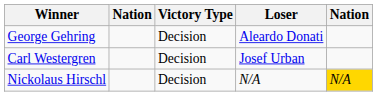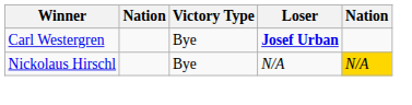 <table class="wikitable sortable" style="text-align:left;">
 <tr>
 <th>Winner</th>
 <th>Nation</th>
 <th>Victory Type</th>
 <th>Loser</th>
 <th>Nation</th>
 </tr>
 <tr>
-<td><a href='#'>George Gehring</a></td>
-<td></td>
-<td>Decision</td>
-<td><a href='#'>Aleardo Donati</a></td>
-<td></td>
-</tr>
-<tr>
 <td><a href='#'>Carl Westergren</a></td>
 <td></td>
-<td>Decision</td>
-<td><a href='#'>Josef Urban</a></td>
+<td>Bye</td>
+<td><strong><a href='#'>Josef Urban</a></strong></td>
 <td></td>
 </tr>
 <tr>
 <td><a href='#'>Nickolaus Hirschl</a></td>
 <td></td>
-<td>Decision</td>
+<td>Bye</td>
 <td><em>N/A</em></td>
 <td style="background: gold;"><em>N/A</em></td>
 </tr>
 </table>
